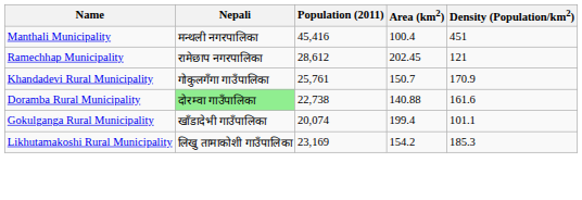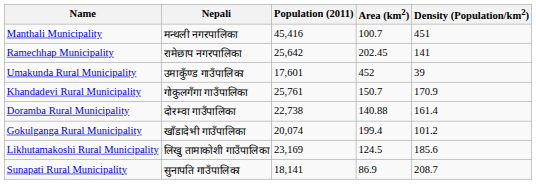 <table class="wikitable">
 <tr>
 <th>Name</th>
 <th>Nepali</th>
 <th>Population (2011)</th>
 <th>Area (km<sup>2</sup>)</th>
 <th>Density (Population/km<sup>2</sup>)</th>
 </tr>
 <tr>
 <td><a href='#'>Manthali Municipality</a></td>
 <td>मन्थली नगरपालिका</td>
 <td>45,416</td>
-<td>100.4</td>
+<td>100.7</td>
 <td>451</td>
 </tr>
 <tr>
 <td><a href='#'>Ramechhap Municipality</a></td>
 <td>रामेछाप नगरपालिका</td>
-<td>28,612</td>
+<td>25,642</td>
 <td>202.45</td>
-<td>121</td>
+<td>141</td>
+</tr>
+<tr>
+<td><a href='#'>Umakunda Rural Municipality</a></td>
+<td>उमाकुँण्ड गाउँपालिका</td>
+<td>17,601</td>
+<td>452</td>
+<td>39</td>
 </tr>
 <tr>
 <td><a href='#'>Khandadevi Rural Municipality</a></td>
 <td>गोकुलगँगा गाउँपालिका</td>
 <td>25,761</td>
 <td>150.7</td>
 <td>170.9</td>
 </tr>
 <tr>
 <td><a href='#'>Doramba Rural Municipality</a></td>
-<td style="background: lightgreen;">दोरम्वा गाउँपालिका</td>
+<td>दोरम्वा गाउँपालिका</td>
 <td>22,738</td>
 <td>140.88</td>
-<td>161.6</td>
+<td>161.4</td>
 </tr>
 <tr>
 <td><a href='#'>Gokulganga Rural Municipality</a></td>
 <td>खाँडादेभी गाउँपालिका</td>
 <td>20,074</td>
 <td>199.4</td>
-<td>101.1</td>
+<td>101.2</td>
 </tr>
 <tr>
 <td><a href='#'>Likhutamakoshi Rural Municipality</a></td>
 <td>लिखु तामाकोशी गाउँपालिका</td>
 <td>23,169</td>
-<td>154.2</td>
-<td>185.3</td>
+<td>124.5</td>
+<td>185.6</td>
+</tr>
+<tr>
+<td><a href='#'>Sunapati Rural Municipality</a></td>
+<td>सुनापति गाउँपालिका</td>
+<td>18,141</td>
+<td>86.9</td>
+<td>208.7</td>
 </tr>
 </table>
